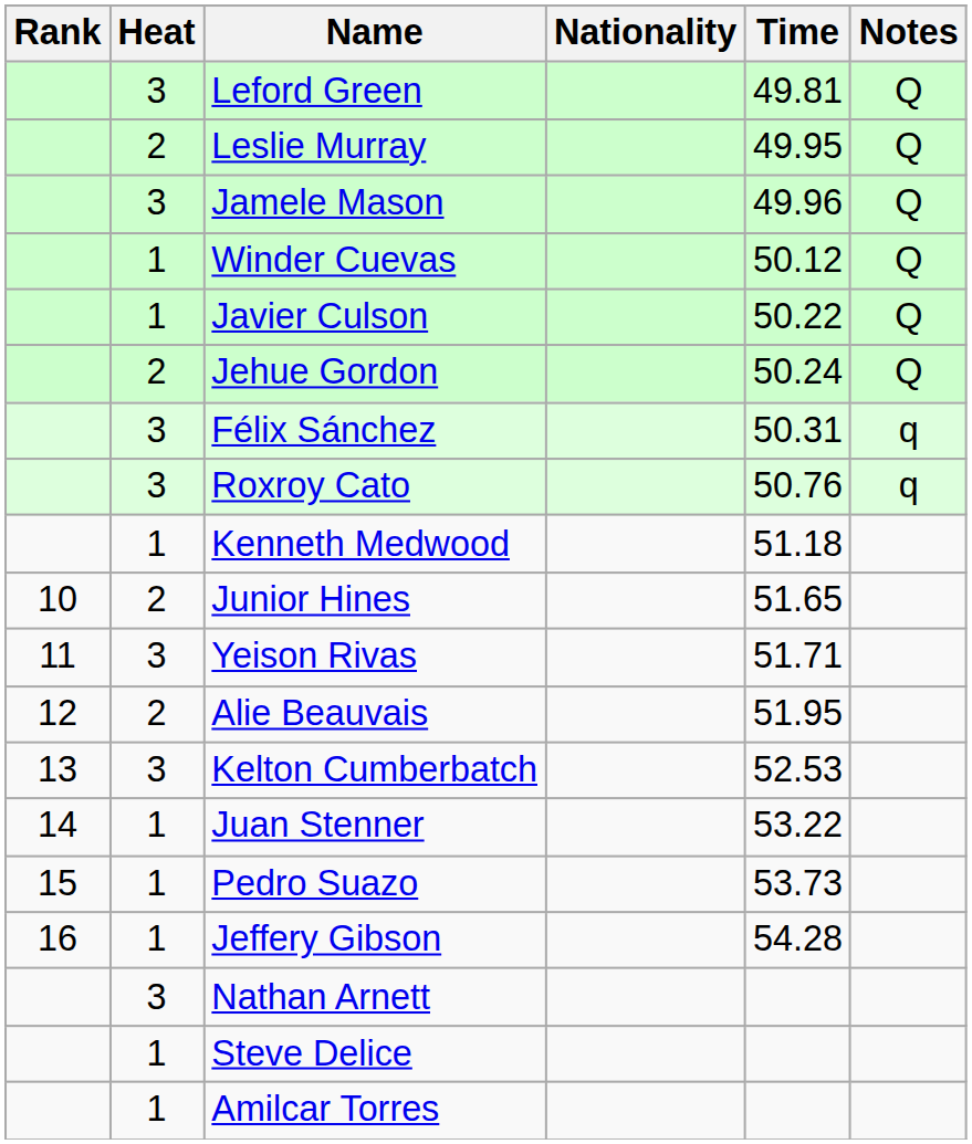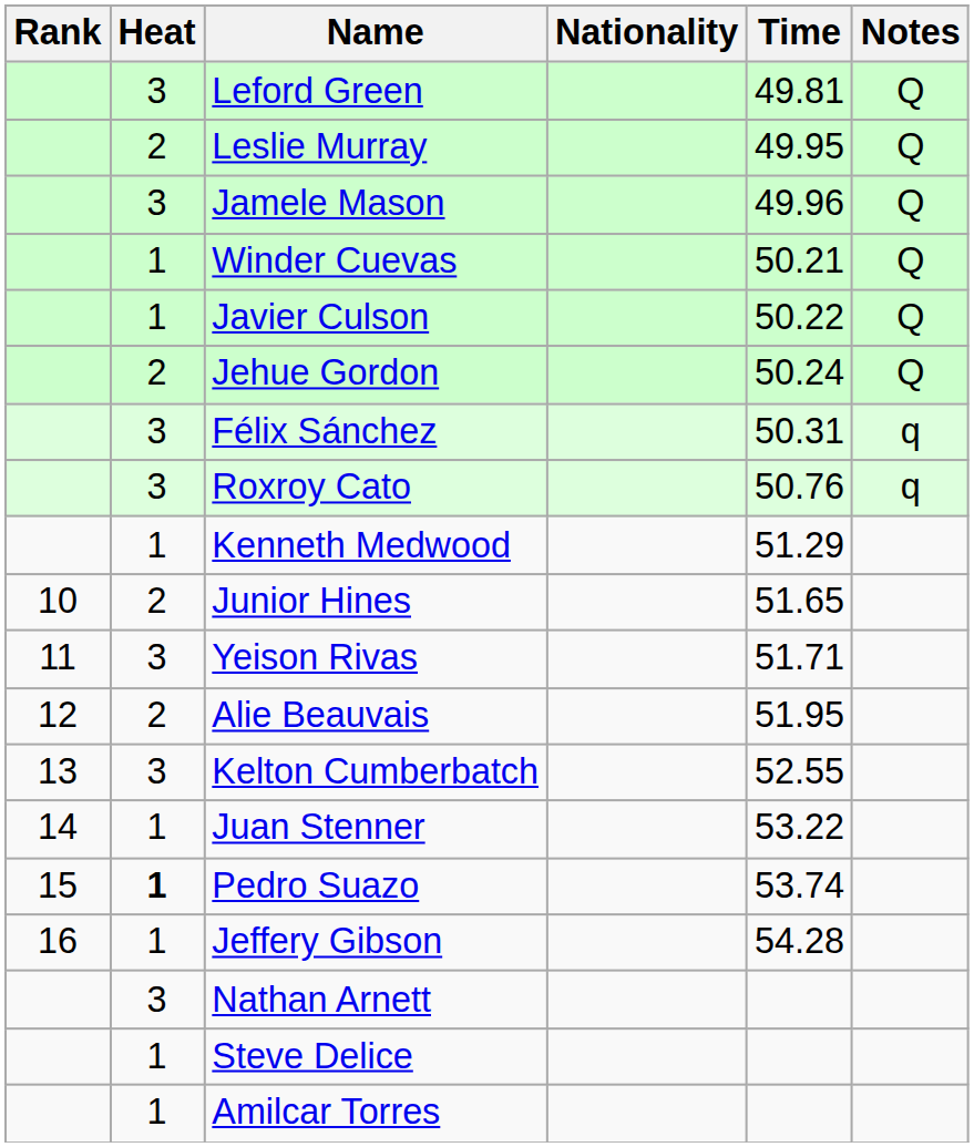 <table class="wikitable sortable" style="text-align:center">
 <tr>
 <th>Rank</th>
 <th>Heat</th>
 <th>Name</th>
 <th>Nationality</th>
 <th>Time</th>
 <th>Notes</th>
 </tr>
 <tr bgcolor=ccffcc>
 <td></td>
 <td>3</td>
 <td align=left><a href='#'>Leford Green</a></td>
 <td align=left></td>
 <td>49.81</td>
 <td>Q</td>
 </tr>
 <tr bgcolor=ccffcc>
 <td></td>
 <td>2</td>
 <td align=left><a href='#'>Leslie Murray</a></td>
 <td align=left></td>
 <td>49.95</td>
 <td>Q</td>
 </tr>
 <tr bgcolor=ccffcc>
 <td></td>
 <td>3</td>
 <td align=left><a href='#'>Jamele Mason</a></td>
 <td align=left></td>
 <td>49.96</td>
 <td>Q</td>
 </tr>
 <tr bgcolor=ccffcc>
 <td></td>
 <td>1</td>
 <td align=left><a href='#'>Winder Cuevas</a></td>
 <td align=left></td>
-<td>50.12</td>
+<td>50.21</td>
 <td>Q</td>
 </tr>
 <tr bgcolor=ccffcc>
 <td></td>
 <td>1</td>
 <td align=left><a href='#'>Javier Culson</a></td>
 <td align=left></td>
 <td>50.22</td>
 <td>Q</td>
 </tr>
 <tr bgcolor=ccffcc>
 <td></td>
 <td>2</td>
 <td align=left><a href='#'>Jehue Gordon</a></td>
 <td align=left></td>
 <td>50.24</td>
 <td>Q</td>
 </tr>
 <tr bgcolor=ddffdd>
 <td></td>
 <td>3</td>
 <td align=left><a href='#'>Félix Sánchez</a></td>
 <td align=left></td>
 <td>50.31</td>
 <td>q</td>
 </tr>
 <tr bgcolor=ddffdd>
 <td></td>
 <td>3</td>
 <td align=left><a href='#'>Roxroy Cato</a></td>
 <td align=left></td>
 <td>50.76</td>
 <td>q</td>
 </tr>
 <tr>
 <td></td>
 <td>1</td>
 <td align=left><a href='#'>Kenneth Medwood</a></td>
 <td align=left></td>
-<td>51.18</td>
+<td>51.29</td>
 <td></td>
 </tr>
 <tr>
 <td>10</td>
 <td>2</td>
 <td align=left><a href='#'>Junior Hines</a></td>
 <td align=left></td>
 <td>51.65</td>
 <td></td>
 </tr>
 <tr>
 <td>11</td>
 <td>3</td>
 <td align=left><a href='#'>Yeison Rivas</a></td>
 <td align=left></td>
 <td>51.71</td>
 <td></td>
 </tr>
 <tr>
 <td>12</td>
 <td>2</td>
 <td align=left><a href='#'>Alie Beauvais</a></td>
 <td align=left></td>
 <td>51.95</td>
 <td></td>
 </tr>
 <tr>
 <td>13</td>
 <td>3</td>
 <td align=left><a href='#'>Kelton Cumberbatch</a></td>
 <td align=left></td>
-<td>52.53</td>
+<td>52.55</td>
 <td></td>
 </tr>
 <tr>
 <td>14</td>
 <td>1</td>
 <td align=left><a href='#'>Juan Stenner</a></td>
 <td align=left></td>
 <td>53.22</td>
 <td></td>
 </tr>
 <tr>
 <td>15</td>
-<td>1</td>
+<td><strong>1</strong></td>
 <td align=left><a href='#'>Pedro Suazo</a></td>
 <td align=left></td>
-<td>53.73</td>
+<td>53.74</td>
 <td></td>
 </tr>
 <tr>
 <td>16</td>
 <td>1</td>
 <td align=left><a href='#'>Jeffery Gibson</a></td>
 <td align=left></td>
 <td>54.28</td>
 <td></td>
 </tr>
 <tr>
 <td></td>
 <td>3</td>
 <td align=left><a href='#'>Nathan Arnett</a></td>
 <td align=left></td>
 <td></td>
 <td></td>
 </tr>
 <tr>
 <td></td>
 <td>1</td>
 <td align=left><a href='#'>Steve Delice</a></td>
 <td align=left></td>
 <td></td>
 <td></td>
 </tr>
 <tr>
 <td></td>
 <td>1</td>
 <td align=left><a href='#'>Amilcar Torres</a></td>
 <td align=left></td>
 <td></td>
 <td></td>
 </tr>
 </table>
